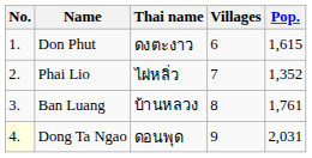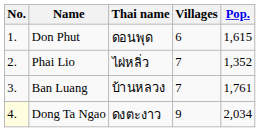 <table class="wikitable sortable">
 <tr>
 <th>No.</th>
 <th>Name</th>
 <th>Thai name</th>
 <th>Villages</th>
 <th><a href='#'>Pop.</a></th>
 </tr>
 <tr>
 <td>1.</td>
 <td>Don Phut</td>
-<td>ดงตะงาว</td>
+<td>ดอนพุด</td>
 <td>6</td>
 <td>1,615</td>
 </tr>
 <tr>
 <td>2.</td>
 <td>Phai Lio</td>
 <td>ไผ่หลิ่ว</td>
 <td>7</td>
 <td>1,352</td>
 </tr>
 <tr>
 <td>3.</td>
 <td>Ban Luang</td>
 <td>บ้านหลวง</td>
-<td>8</td>
+<td>7</td>
 <td>1,761</td>
 </tr>
 <tr>
 <td style="background: lightyellow;">4.</td>
 <td>Dong Ta Ngao</td>
-<td>ดอนพุด</td>
+<td>ดงตะงาว</td>
 <td>9</td>
-<td>2,031</td>
+<td>2,034</td>
 </tr>
 </table>
